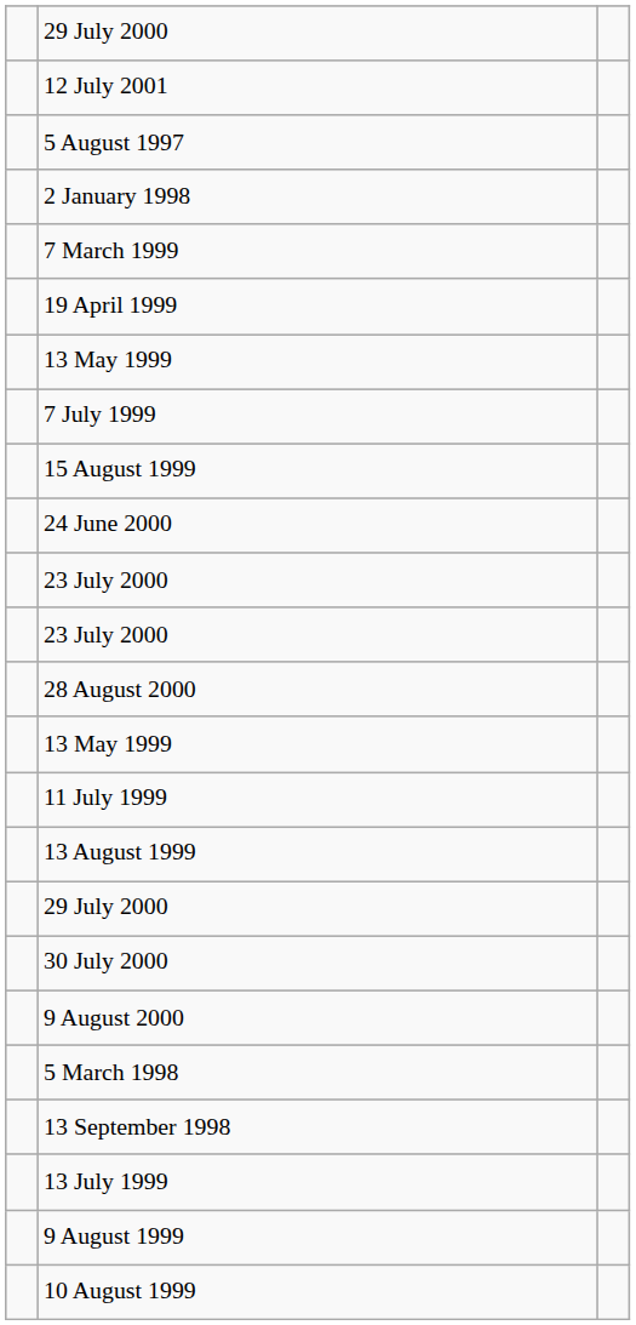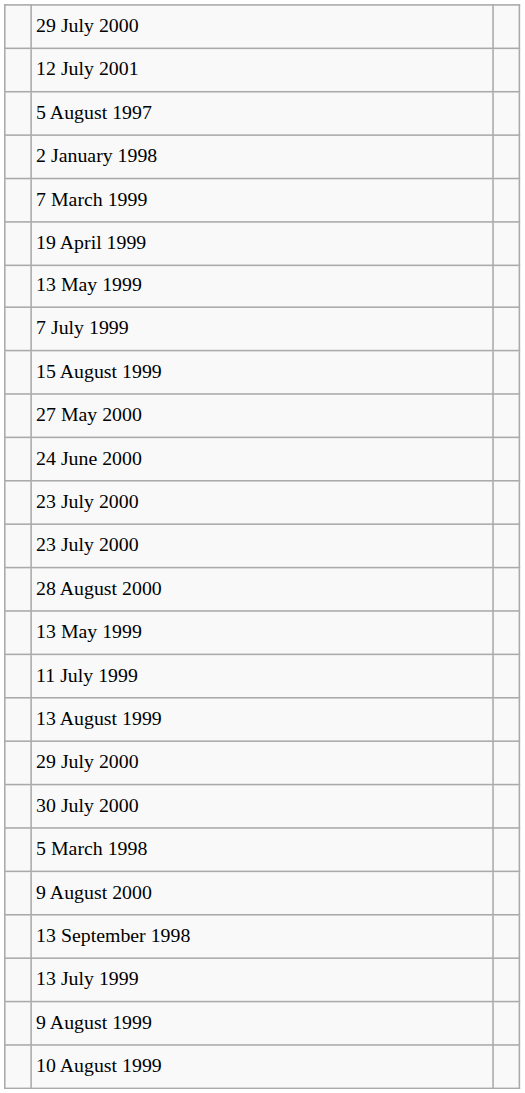 <table class="wikitable" style="font-size: 80%; float: left; width: 26em; margin-right: 1em; height: 700px">
 <tr>
 <td></td>
 <td>29 July 2000</td>
 <td></td>
 </tr>
 <tr>
 <td></td>
 <td>12 July 2001</td>
 <td></td>
 </tr>
 <tr>
 <td></td>
 <td>5 August 1997</td>
 <td></td>
 </tr>
 <tr>
 <td></td>
 <td>2 January 1998</td>
 <td></td>
 </tr>
 <tr>
 <td></td>
 <td>7 March 1999</td>
 <td></td>
 </tr>
 <tr>
 <td></td>
 <td>19 April 1999</td>
 <td></td>
 </tr>
 <tr>
 <td></td>
 <td>13 May 1999</td>
 <td></td>
 </tr>
 <tr>
 <td></td>
 <td>7 July 1999</td>
 <td></td>
 </tr>
 <tr>
 <td></td>
 <td>15 August 1999</td>
+<td></td>
+</tr>
+<tr>
+<td></td>
+<td>27 May 2000</td>
 <td></td>
 </tr>
 <tr>
 <td></td>
 <td>24 June 2000</td>
 <td></td>
 </tr>
 <tr>
 <td></td>
 <td>23 July 2000</td>
 <td></td>
 </tr>
 <tr>
 <td></td>
 <td>23 July 2000</td>
 <td></td>
 </tr>
 <tr>
 <td></td>
 <td>28 August 2000</td>
 <td></td>
 </tr>
 <tr>
 <td></td>
 <td>13 May 1999</td>
 <td></td>
 </tr>
 <tr>
 <td></td>
 <td>11 July 1999</td>
 <td></td>
 </tr>
 <tr>
 <td></td>
 <td>13 August 1999</td>
 <td></td>
 </tr>
 <tr>
 <td></td>
 <td>29 July 2000</td>
 <td></td>
 </tr>
 <tr>
 <td></td>
 <td>30 July 2000</td>
 <td></td>
 </tr>
 <tr>
 <td></td>
-<td>9 August 2000</td>
+<td>5 March 1998</td>
 <td></td>
 </tr>
 <tr>
 <td></td>
-<td>5 March 1998</td>
+<td>9 August 2000</td>
 <td></td>
 </tr>
 <tr>
 <td></td>
 <td>13 September 1998</td>
 <td></td>
 </tr>
 <tr>
 <td></td>
 <td>13 July 1999</td>
 <td></td>
 </tr>
 <tr>
 <td></td>
 <td>9 August 1999</td>
 <td></td>
 </tr>
 <tr>
 <td></td>
 <td>10 August 1999</td>
 <td></td>
 </tr>
 </table>
